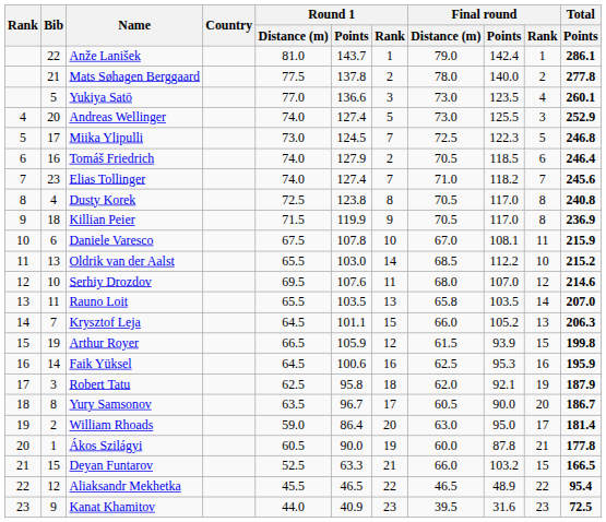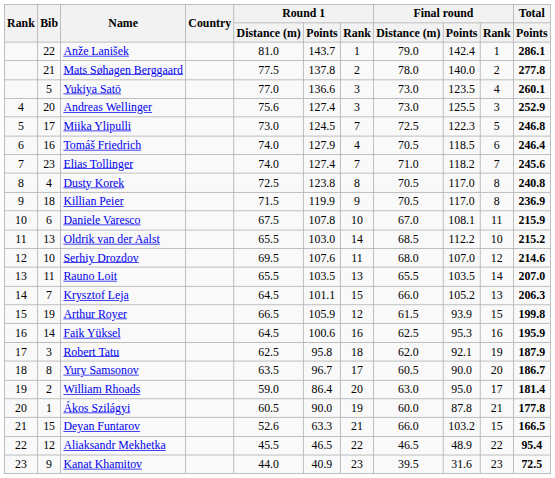 <table class="wikitable sortable" style="text-align:center">
 <tr>
 <th rowspan=2>Rank</th>
 <th rowspan=2>Bib</th>
 <th rowspan=2>Name</th>
 <th rowspan=2>Country</th>
 <th colspan=3>Round 1</th>
 <th colspan=3>Final round</th>
 <th>Total</th>
 </tr>
 <tr>
 <th>Distance (m)</th>
 <th>Points</th>
 <th>Rank</th>
 <th>Distance (m)</th>
 <th>Points</th>
 <th>Rank</th>
 <th>Points</th>
 </tr>
 <tr>
 <td></td>
 <td>22</td>
 <td align=left><a href='#'>Anže Lanišek</a></td>
 <td align=left></td>
 <td>81.0</td>
 <td>143.7</td>
 <td>1</td>
 <td>79.0</td>
 <td>142.4</td>
 <td>1</td>
 <td><strong>286.1</strong></td>
 </tr>
 <tr>
 <td></td>
 <td>21</td>
 <td align=left><a href='#'>Mats Søhagen Berggaard</a></td>
 <td align=left></td>
 <td>77.5</td>
 <td>137.8</td>
 <td>2</td>
 <td>78.0</td>
 <td>140.0</td>
 <td>2</td>
 <td><strong>277.8</strong></td>
 </tr>
 <tr>
 <td></td>
 <td>5</td>
 <td align=left><a href='#'>Yukiya Satō</a></td>
 <td align=left></td>
 <td>77.0</td>
 <td>136.6</td>
 <td>3</td>
 <td>73.0</td>
 <td>123.5</td>
 <td>4</td>
 <td><strong>260.1</strong></td>
 </tr>
 <tr>
 <td>4</td>
 <td>20</td>
 <td align=left><a href='#'>Andreas Wellinger</a></td>
 <td align=left></td>
-<td>74.0</td>
+<td>75.6</td>
 <td>127.4</td>
-<td>5</td>
+<td>3</td>
 <td>73.0</td>
 <td>125.5</td>
 <td>3</td>
 <td><strong>252.9</strong></td>
 </tr>
 <tr>
 <td>5</td>
 <td>17</td>
 <td align=left><a href='#'>Miika Ylipulli</a></td>
 <td align=left></td>
 <td>73.0</td>
 <td>124.5</td>
 <td>7</td>
 <td>72.5</td>
 <td>122.3</td>
 <td>5</td>
 <td><strong>246.8</strong></td>
 </tr>
 <tr>
 <td>6</td>
 <td>16</td>
 <td align=left><a href='#'>Tomáš Friedrich</a></td>
 <td align=left></td>
 <td>74.0</td>
 <td>127.9</td>
-<td>2</td>
+<td>4</td>
 <td>70.5</td>
 <td>118.5</td>
 <td>6</td>
 <td><strong>246.4</strong></td>
 </tr>
 <tr>
 <td>7</td>
 <td>23</td>
 <td align=left><a href='#'>Elias Tollinger</a></td>
 <td align=left></td>
 <td>74.0</td>
 <td>127.4</td>
 <td>7</td>
 <td>71.0</td>
 <td>118.2</td>
 <td>7</td>
 <td><strong>245.6</strong></td>
 </tr>
 <tr>
 <td>8</td>
 <td>4</td>
 <td align=left><a href='#'>Dusty Korek</a></td>
 <td align=left></td>
 <td>72.5</td>
 <td>123.8</td>
 <td>8</td>
 <td>70.5</td>
 <td>117.0</td>
 <td>8</td>
 <td><strong>240.8</strong></td>
 </tr>
 <tr>
 <td>9</td>
 <td>18</td>
 <td align=left><a href='#'>Killian Peier</a></td>
 <td align=left></td>
 <td>71.5</td>
 <td>119.9</td>
 <td>9</td>
 <td>70.5</td>
 <td>117.0</td>
 <td>8</td>
 <td><strong>236.9</strong></td>
 </tr>
 <tr>
 <td>10</td>
 <td>6</td>
 <td align=left><a href='#'>Daniele Varesco</a></td>
 <td align=left></td>
 <td>67.5</td>
 <td>107.8</td>
 <td>10</td>
 <td>67.0</td>
 <td>108.1</td>
 <td>11</td>
 <td><strong>215.9</strong></td>
 </tr>
 <tr>
 <td>11</td>
 <td>13</td>
 <td align=left><a href='#'>Oldrik van der Aalst</a></td>
 <td align=left></td>
 <td>65.5</td>
 <td>103.0</td>
 <td>14</td>
 <td>68.5</td>
 <td>112.2</td>
 <td>10</td>
 <td><strong>215.2</strong></td>
 </tr>
 <tr>
 <td>12</td>
 <td>10</td>
 <td align=left><a href='#'>Serhiy Drozdov</a></td>
 <td align=left></td>
 <td>69.5</td>
 <td>107.6</td>
 <td>11</td>
 <td>68.0</td>
 <td>107.0</td>
 <td>12</td>
 <td><strong>214.6</strong></td>
 </tr>
 <tr>
 <td>13</td>
 <td>11</td>
 <td align=left><a href='#'>Rauno Loit</a></td>
 <td align=left></td>
 <td>65.5</td>
 <td>103.5</td>
 <td>13</td>
-<td>65.8</td>
+<td>65.5</td>
 <td>103.5</td>
 <td>14</td>
 <td><strong>207.0</strong></td>
 </tr>
 <tr>
 <td>14</td>
 <td>7</td>
 <td align=left><a href='#'>Krysztof Leja</a></td>
 <td align=left></td>
 <td>64.5</td>
 <td>101.1</td>
 <td>15</td>
 <td>66.0</td>
 <td>105.2</td>
 <td>13</td>
 <td><strong>206.3</strong></td>
 </tr>
 <tr>
 <td>15</td>
 <td>19</td>
 <td align=left><a href='#'>Arthur Royer</a></td>
 <td align=left></td>
 <td>66.5</td>
 <td>105.9</td>
 <td>12</td>
 <td>61.5</td>
 <td>93.9</td>
 <td>15</td>
 <td><strong>199.8</strong></td>
 </tr>
 <tr>
 <td>16</td>
 <td>14</td>
 <td align=left><a href='#'>Faik Yüksel</a></td>
 <td align=left></td>
 <td>64.5</td>
 <td>100.6</td>
 <td>16</td>
 <td>62.5</td>
 <td>95.3</td>
 <td>16</td>
 <td><strong>195.9</strong></td>
 </tr>
 <tr>
 <td>17</td>
 <td>3</td>
 <td align=left><a href='#'>Robert Tatu</a></td>
 <td align=left></td>
 <td>62.5</td>
 <td>95.8</td>
 <td>18</td>
 <td>62.0</td>
 <td>92.1</td>
 <td>19</td>
 <td><strong>187.9</strong></td>
 </tr>
 <tr>
 <td>18</td>
 <td>8</td>
 <td align=left><a href='#'>Yury Samsonov</a></td>
 <td align=left></td>
 <td>63.5</td>
 <td>96.7</td>
 <td>17</td>
 <td>60.5</td>
 <td>90.0</td>
 <td>20</td>
 <td><strong>186.7</strong></td>
 </tr>
 <tr>
 <td>19</td>
 <td>2</td>
 <td align=left><a href='#'>William Rhoads</a></td>
 <td align=left></td>
 <td>59.0</td>
 <td>86.4</td>
 <td>20</td>
 <td>63.0</td>
 <td>95.0</td>
 <td>17</td>
 <td><strong>181.4</strong></td>
 </tr>
 <tr>
 <td>20</td>
 <td>1</td>
 <td align=left><a href='#'>Ákos Szilágyi</a></td>
 <td align=left></td>
 <td>60.5</td>
 <td>90.0</td>
 <td>19</td>
 <td>60.0</td>
 <td>87.8</td>
 <td>21</td>
 <td><strong>177.8</strong></td>
 </tr>
 <tr>
 <td>21</td>
 <td>15</td>
 <td align=left><a href='#'>Deyan Funtarov</a></td>
 <td align=left></td>
-<td>52.5</td>
+<td>52.6</td>
 <td>63.3</td>
 <td>21</td>
 <td>66.0</td>
 <td>103.2</td>
 <td>15</td>
 <td><strong>166.5</strong></td>
 </tr>
 <tr>
 <td>22</td>
 <td>12</td>
 <td align=left><a href='#'>Aliaksandr Mekhetka</a></td>
 <td align=left></td>
 <td>45.5</td>
 <td>46.5</td>
 <td>22</td>
 <td>46.5</td>
 <td>48.9</td>
 <td>22</td>
 <td><strong>95.4</strong></td>
 </tr>
 <tr>
 <td>23</td>
 <td>9</td>
 <td align=left><a href='#'>Kanat Khamitov</a></td>
 <td align=left></td>
 <td>44.0</td>
 <td>40.9</td>
 <td>23</td>
 <td>39.5</td>
 <td>31.6</td>
 <td>23</td>
 <td><strong>72.5 </strong></td>
 </tr>
 </table>
